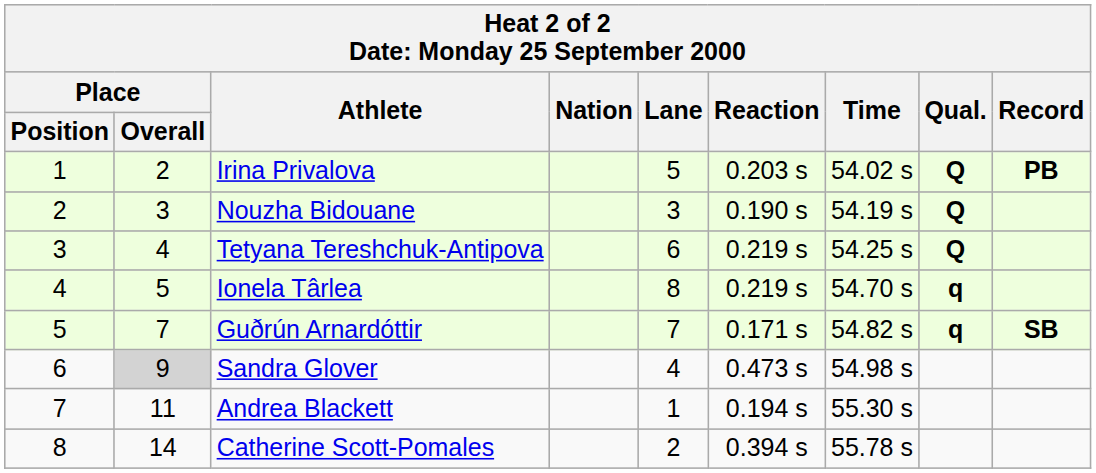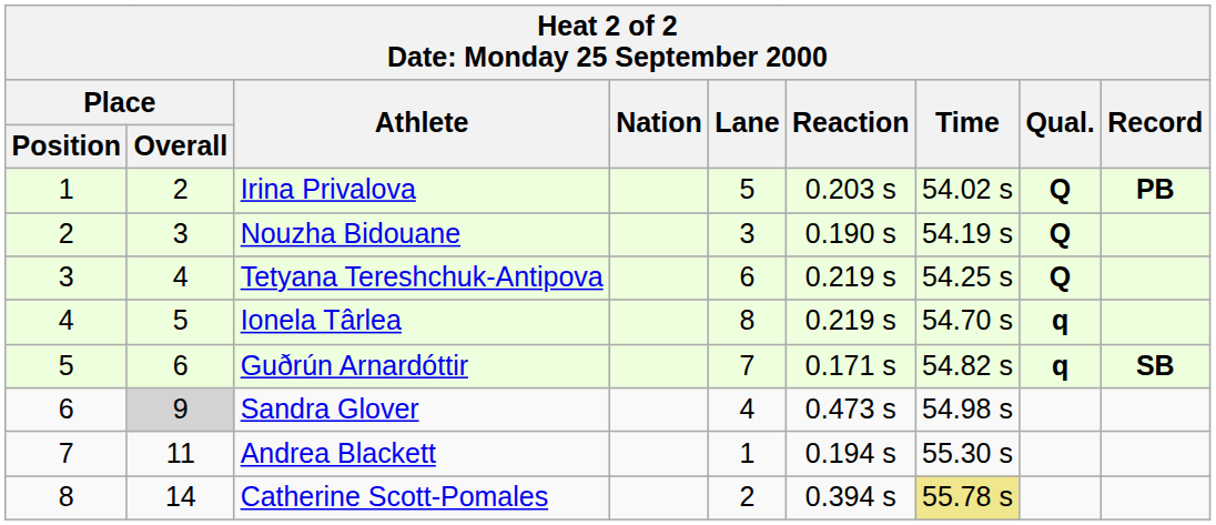 <table class="wikitable sortable">
 <tr>
 <th colspan=9>Heat 2 of 2 <br> Date: Monday 25 September 2000 <br></th>
 </tr>
 <tr>
 <th colspan=2>Place</th>
 <th rowspan=2>Athlete</th>
 <th rowspan=2>Nation</th>
 <th rowspan=2>Lane</th>
 <th rowspan=2>Reaction</th>
 <th rowspan=2>Time</th>
 <th rowspan=2>Qual.</th>
 <th rowspan=2>Record</th>
 </tr>
 <tr>
 <th>Position</th>
 <th>Overall</th>
 </tr>
 <tr bgcolor = "eeffdd">
 <td align="center">1</td>
 <td align="center">2</td>
 <td align="left"><a href='#'>Irina Privalova</a></td>
 <td align="left"></td>
 <td align="center">5</td>
 <td align="center">0.203 s</td>
 <td align="center">54.02 s</td>
 <td align="center"><strong>Q</strong></td>
 <td align="center"><strong>PB</strong></td>
 </tr>
 <tr bgcolor = "eeffdd">
 <td align="center">2</td>
 <td align="center">3</td>
 <td align="left"><a href='#'>Nouzha Bidouane</a></td>
 <td align="left"></td>
 <td align="center">3</td>
 <td align="center">0.190 s</td>
 <td align="center">54.19 s</td>
 <td align="center"><strong>Q</strong></td>
 <td align="center"></td>
 </tr>
 <tr bgcolor = "eeffdd">
 <td align="center">3</td>
 <td align="center">4</td>
 <td align="left"><a href='#'>Tetyana Tereshchuk-Antipova</a></td>
 <td align="left"></td>
 <td align="center">6</td>
 <td align="center">0.219 s</td>
 <td align="center">54.25 s</td>
 <td align="center"><strong>Q</strong></td>
 <td align="center"></td>
 </tr>
 <tr bgcolor = "eeffdd">
 <td align="center">4</td>
 <td align="center">5</td>
 <td align="left"><a href='#'>Ionela Târlea</a></td>
 <td align="left"></td>
 <td align="center">8</td>
 <td align="center">0.219 s</td>
 <td align="center">54.70 s</td>
 <td align="center"><strong>q</strong></td>
 <td align="center"></td>
 </tr>
 <tr bgcolor = "eeffdd">
 <td align="center">5</td>
-<td align="center">7</td>
+<td align="center">6</td>
 <td align="left"><a href='#'>Guðrún Arnardóttir</a></td>
 <td align="left"></td>
 <td align="center">7</td>
 <td align="center">0.171 s</td>
 <td align="center">54.82 s</td>
 <td align="center"><strong>q</strong></td>
 <td align="center"><strong>SB</strong></td>
 </tr>
 <tr>
 <td align="center">6</td>
 <td align="center" style="background: lightgrey;">9</td>
 <td align="left"><a href='#'>Sandra Glover</a></td>
 <td align="left"></td>
 <td align="center">4</td>
 <td align="center">0.473 s</td>
 <td align="center">54.98 s</td>
 <td align="center"></td>
 <td align="center"></td>
 </tr>
 <tr>
 <td align="center">7</td>
 <td align="center">11</td>
 <td align="left"><a href='#'>Andrea Blackett</a></td>
 <td align="left"></td>
 <td align="center">1</td>
 <td align="center">0.194 s</td>
 <td align="center">55.30 s</td>
 <td align="center"></td>
 <td align="center"></td>
 </tr>
 <tr>
 <td align="center">8</td>
 <td align="center">14</td>
 <td align="left"><a href='#'>Catherine Scott-Pomales</a></td>
 <td align="left"></td>
 <td align="center">2</td>
 <td align="center">0.394 s</td>
-<td align="center">55.78 s</td>
+<td align="center" style="background: khaki;">55.78 s</td>
 <td align="center"></td>
 <td align="center"></td>
 </tr>
 </table>
